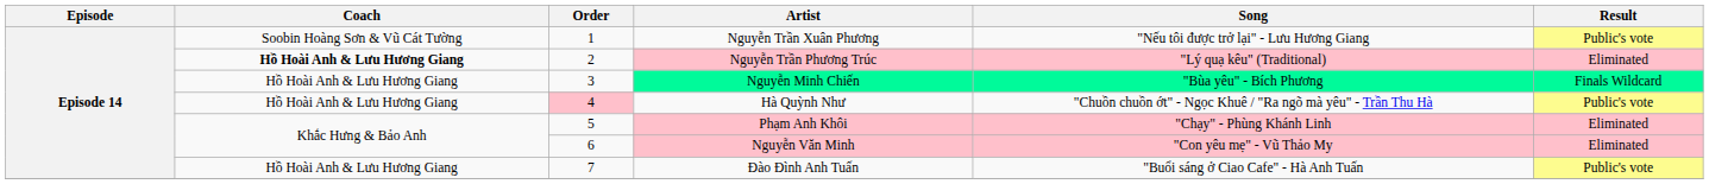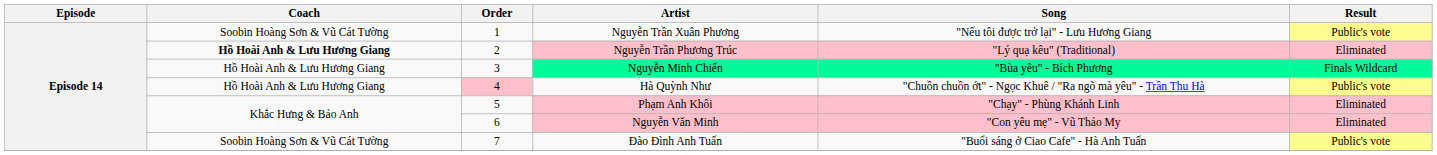 <table class="wikitable" style="text-align:center; width:100%;">
 <tr>
 <th style="width:10%;">Episode</th>
 <th style="width:22%;">Coach</th>
 <th style="width:05%;">Order</th>
 <th style="width:20%;">Artist</th>
 <th style="width:33%;">Song</th>
 <th style="width:10%;">Result</th>
 </tr>
 <tr>
 <th rowspan="7" scope="row">Episode 14<br><small></small></th>
 <td>Soobin Hoàng Sơn & Vũ Cát Tường</td>
 <td>1</td>
 <td style="background:;">Nguyễn Trần Xuân Phương</td>
 <td style="background:;">"Nếu tôi được trở lại" - Lưu Hương Giang</td>
 <td style="background:#fdfc8f;">Public's vote</td>
 </tr>
 <tr>
 <td><strong>Hồ Hoài Anh & Lưu Hương Giang</strong></td>
 <td>2</td>
 <td style="background:pink;">Nguyễn Trần Phương Trúc</td>
 <td style="background:pink;">"Lý quạ kêu" (Traditional)</td>
 <td style="background:pink;">Eliminated</td>
 </tr>
 <tr>
 <td>Hồ Hoài Anh & Lưu Hương Giang</td>
 <td>3</td>
 <td style="background:#00fa9a;">Nguyễn Minh Chiến</td>
 <td style="background:#00fa9a;">"Bùa yêu" - Bích Phương</td>
 <td style="background:#00fa9a;">Finals Wildcard</td>
 </tr>
 <tr>
 <td>Hồ Hoài Anh & Lưu Hương Giang</td>
 <td style="background: pink;">4</td>
 <td style="background:;">Hà Quỳnh Như</td>
 <td style="background:;">"Chuồn chuồn ớt" - Ngọc Khuê / "Ra ngõ mà yêu" - <a href='#'>Trần Thu Hà</a></td>
 <td style="background:#fdfc8f;">Public's vote</td>
 </tr>
 <tr>
 <td rowspan="2">Khắc Hưng & Bảo Anh</td>
 <td>5</td>
 <td style="background:pink;">Phạm Anh Khôi</td>
 <td style="background:pink;">"Chạy" - Phùng Khánh Linh</td>
 <td style="background:pink;">Eliminated</td>
 </tr>
 <tr>
 <td>6</td>
 <td style="background:pink;">Nguyễn Văn Minh</td>
 <td style="background:pink;">"Con yêu mẹ" - Vũ Thảo My</td>
 <td style="background:pink;">Eliminated</td>
 </tr>
 <tr>
-<td>Hồ Hoài Anh & Lưu Hương Giang</td>
+<td>Soobin Hoàng Sơn & Vũ Cát Tường</td>
 <td>7</td>
 <td style="background:;">Đào Đình Anh Tuấn</td>
 <td style="background:;">"Buổi sáng ở Ciao Cafe" - Hà Anh Tuấn</td>
 <td style="background:#fdfc8f;">Public's vote</td>
 </tr>
 <tr>
 </tr>
 </table>
